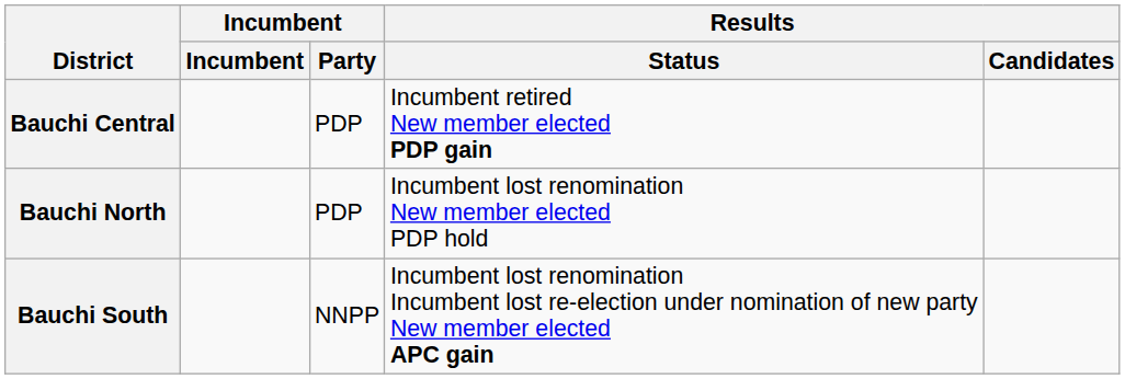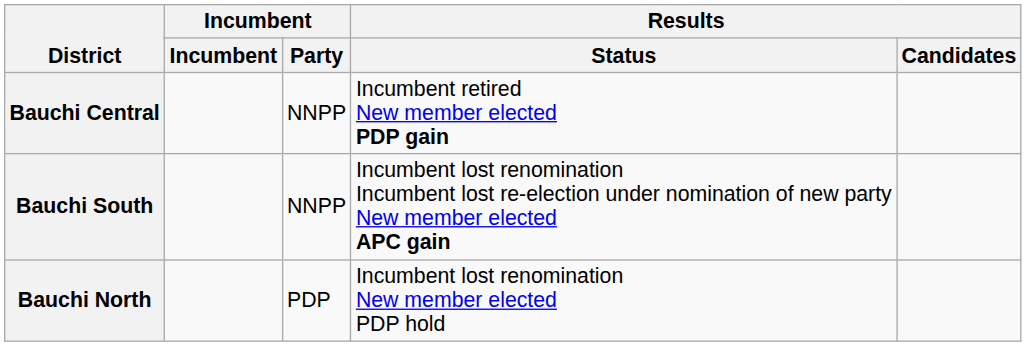 <table class="wikitable sortable">
 <tr valign=bottom>
 <th rowspan=2>District</th>
 <th colspan=2>Incumbent</th>
 <th colspan=2>Results</th>
 </tr>
 <tr valign=bottom>
 <th>Incumbent</th>
 <th>Party</th>
 <th>Status</th>
 <th>Candidates</th>
 </tr>
 <tr>
 <th>Bauchi Central</th>
 <td></td>
-<td>PDP</td>
+<td>NNPP</td>
 <td>Incumbent retired<br><a href='#'>New member elected</a><br><strong>PDP gain</strong></td>
+<td nowrap></td>
+</tr>
+<tr>
+<th>Bauchi South</th>
+<td></td>
+<td>NNPP</td>
+<td>Incumbent lost renomination<br>Incumbent lost re-election under nomination of new party<br><a href='#'>New member elected</a><br><strong>APC gain</strong></td>
 <td nowrap></td>
 </tr>
 <tr>
 <th>Bauchi North</th>
 <td></td>
 <td>PDP</td>
 <td>Incumbent lost renomination<br><a href='#'>New member elected</a><br>PDP hold</td>
 <td nowrap></td>
 </tr>
-<tr>
-<th>Bauchi South</th>
-<td></td>
-<td>NNPP</td>
-<td>Incumbent lost renomination<br>Incumbent lost re-election under nomination of new party<br><a href='#'>New member elected</a><br><strong>APC gain</strong></td>
-<td nowrap></td>
-</tr>
 </table>
